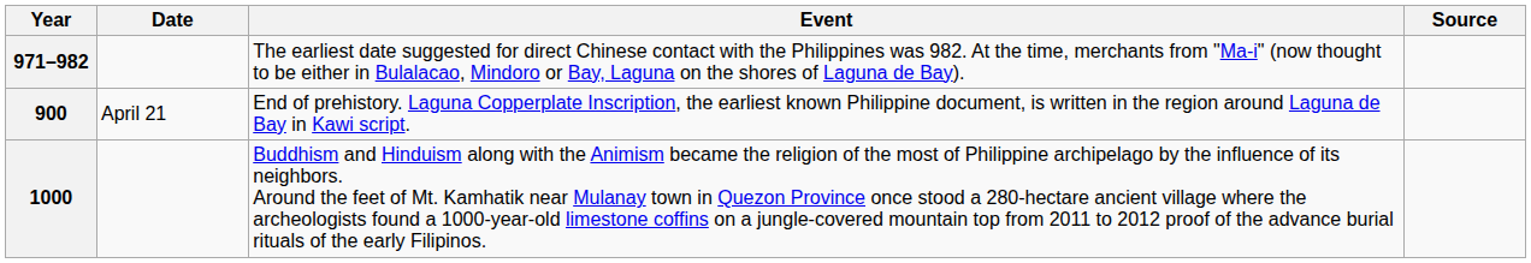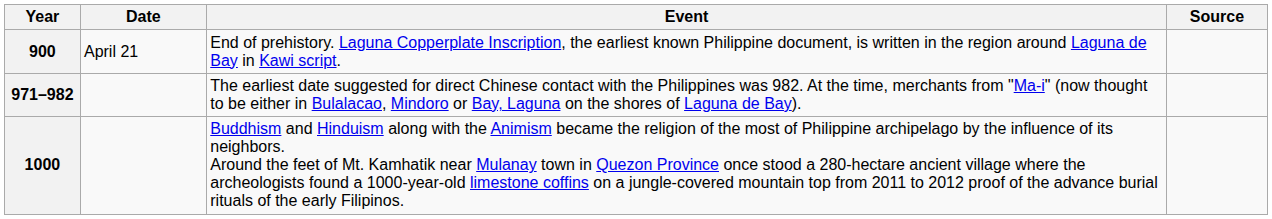 <table class="wikitable toptextcells" style="width:100%;">
 <tr>
 <th scope="col" style="width:6%;">Year</th>
 <th scope="col" style="width:10%;">Date</th>
 <th scope="col">Event</th>
 <th scope="col" style="width:8%;">Source</th>
 </tr>
 <tr>
+<th scope="row">900</th>
+<td>April 21</td>
+<td>End of prehistory. <a href='#'>Laguna Copperplate Inscription</a>, the earliest known Philippine document, is written in the region around <a href='#'>Laguna de Bay</a> in <a href='#'>Kawi script</a>.</td>
+<td></td>
+</tr>
+<tr>
 <th scope="row">971–982</th>
 <td></td>
 <td>The earliest date suggested for direct Chinese contact with the Philippines was 982. At the time, merchants from "<a href='#'>Ma-i</a>" (now thought to be either in <a href='#'>Bulalacao</a>, <a href='#'>Mindoro</a> or <a href='#'>Bay, Laguna</a> on the shores of <a href='#'>Laguna de Bay</a>).</td>
-<td></td>
-</tr>
-<tr>
-<th scope="row">900</th>
-<td>April 21</td>
-<td>End of prehistory. <a href='#'>Laguna Copperplate Inscription</a>, the earliest known Philippine document, is written in the region around <a href='#'>Laguna de Bay</a> in <a href='#'>Kawi script</a>.</td>
 <td></td>
 </tr>
 <tr>
 <th scope="row">1000</th>
 <td></td>
 <td><a href='#'>Buddhism</a> and <a href='#'>Hinduism</a> along with the <a href='#'>Animism</a> became the religion of the most of Philippine archipelago by the influence of its neighbors.<br>Around the feet of Mt. Kamhatik near <a href='#'>Mulanay</a> town in <a href='#'>Quezon Province</a> once stood a 280-hectare ancient village where the archeologists found a 1000-year-old <a href='#'>limestone coffins</a> on a jungle-covered mountain top from 2011 to 2012 proof of the advance burial rituals of the early Filipinos.</td>
 <td></td>
 </tr>
 </table>
